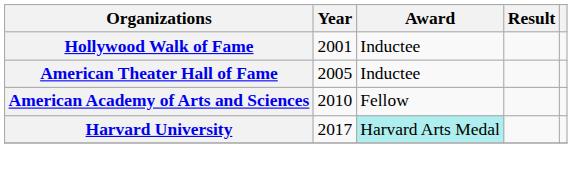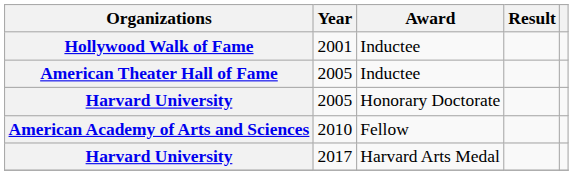 <table class= "wikitable plainrowheaders sortable">
 <tr>
 <th>Organizations</th>
 <th scope="col">Year</th>
 <th scope="col">Award</th>
 <th scope="col">Result</th>
 <th scope="col" class="unsortable"></th>
 </tr>
 <tr>
 <th scope="row" rowspan="1"><a href='#'>Hollywood Walk of Fame</a></th>
 <td>2001</td>
 <td>Inductee</td>
 <td></td>
 <td></td>
 </tr>
 <tr>
 <th scope="row" rowspan="1"><a href='#'>American Theater Hall of Fame</a></th>
 <td>2005</td>
 <td>Inductee</td>
 <td></td>
 <td></td>
 </tr>
 <tr>
+<th scope="row" rowspan="1"><a href='#'>Harvard University</a></th>
+<td>2005</td>
+<td>Honorary Doctorate</td>
+<td></td>
+<td></td>
+</tr>
+<tr>
 <th scope="row" rowspan="1"><a href='#'>American Academy of Arts and Sciences</a></th>
 <td>2010</td>
 <td>Fellow</td>
 <td></td>
 <td></td>
 </tr>
 <tr>
 <th scope="row" rowspan="1"><a href='#'>Harvard University</a></th>
 <td>2017</td>
-<td style="background: paleturquoise;">Harvard Arts Medal</td>
+<td>Harvard Arts Medal</td>
 <td></td>
 <td></td>
 </tr>
 <tr>
 </tr>
 </table>
